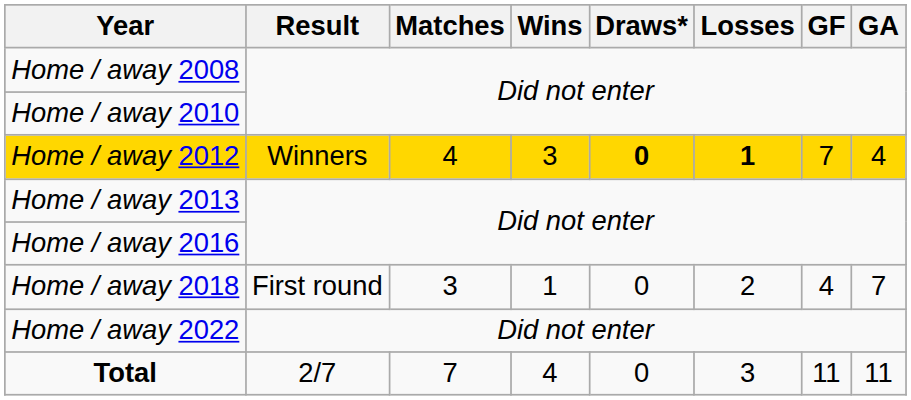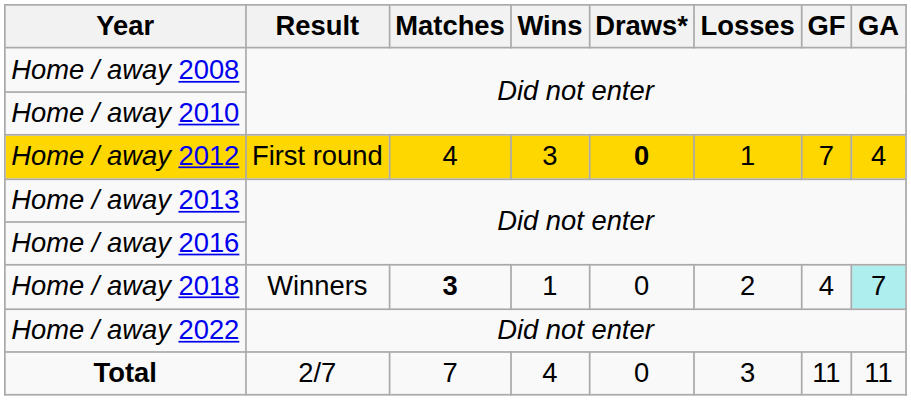 <table class="wikitable" style="text-align: center;">
 <tr>
 <th>Year</th>
 <th>Result</th>
 <th>Matches</th>
 <th>Wins</th>
 <th>Draws*</th>
 <th>Losses</th>
 <th>GF</th>
 <th>GA</th>
 </tr>
 <tr>
 <td><em>Home / away</em> <a href='#'>2008</a></td>
 <td colspan=7 rowspan=2><em>Did not enter</em></td>
 </tr>
 <tr>
 <td><em>Home / away</em> <a href='#'>2010</a></td>
 </tr>
 <tr style="background:gold;">
 <td><em>Home / away</em> <a href='#'>2012</a></td>
-<td>Winners</td>
+<td>First round</td>
 <td>4</td>
 <td>3</td>
 <td><strong>0</strong></td>
-<td><strong>1</strong></td>
+<td>1</td>
 <td>7</td>
 <td>4</td>
 </tr>
 <tr>
 <td><em>Home / away</em> <a href='#'>2013</a></td>
 <td colspan=7 rowspan=2><em>Did not enter</em></td>
 </tr>
 <tr>
 <td><em>Home / away</em> <a href='#'>2016</a></td>
 </tr>
 <tr>
 <td><em>Home / away</em> <a href='#'>2018</a></td>
-<td>First round</td>
-<td>3</td>
+<td>Winners</td>
+<td><strong>3</strong></td>
 <td>1</td>
 <td>0</td>
 <td>2</td>
 <td>4</td>
-<td>7</td>
+<td style="background: paleturquoise;">7</td>
 </tr>
 <tr>
 <td><em>Home / away</em> <a href='#'>2022</a></td>
 <td colspan=7><em>Did not enter</em></td>
 </tr>
 <tr>
 <td><strong>Total</strong></td>
 <td>2/7</td>
 <td>7</td>
 <td>4</td>
 <td>0</td>
 <td>3</td>
 <td>11</td>
 <td>11</td>
 </tr>
 </table>
